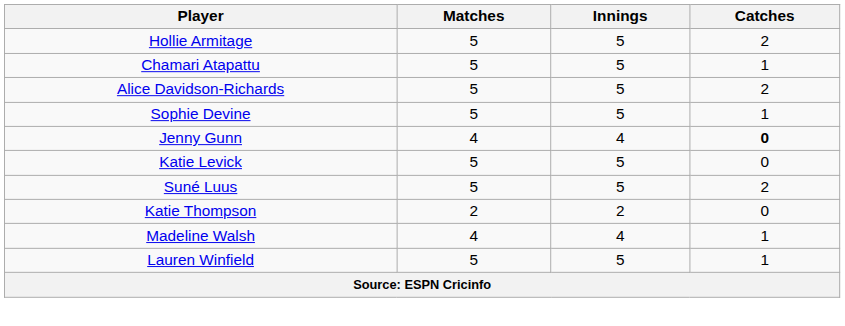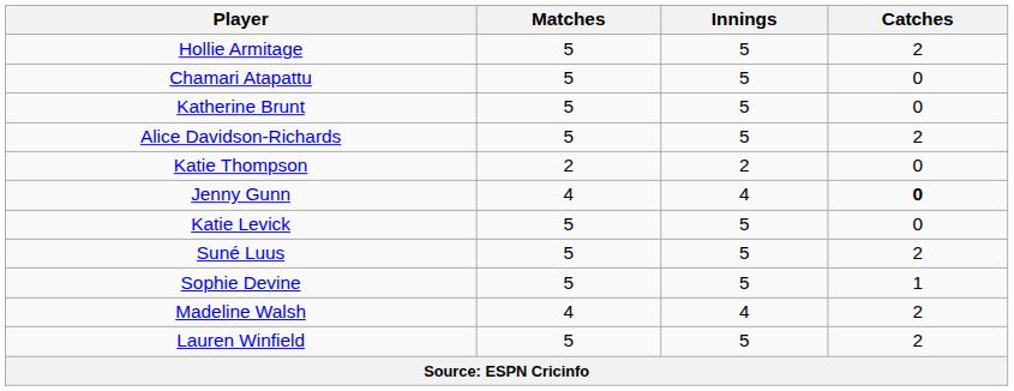 <table class="wikitable" style="text-align:center; width:55%;">
 <tr>
 <th>Player</th>
 <th>Matches</th>
 <th>Innings</th>
 <th>Catches</th>
 </tr>
 <tr>
 <td><a href='#'>Hollie Armitage</a></td>
 <td>5</td>
 <td>5</td>
 <td>2</td>
 </tr>
 <tr>
 <td><a href='#'>Chamari Atapattu</a></td>
 <td>5</td>
 <td>5</td>
-<td>1</td>
+<td>0</td>
+</tr>
+<tr>
+<td><a href='#'>Katherine Brunt</a></td>
+<td>5</td>
+<td>5</td>
+<td>0</td>
 </tr>
 <tr>
 <td><a href='#'>Alice Davidson-Richards</a></td>
 <td>5</td>
 <td>5</td>
 <td>2</td>
 </tr>
 <tr>
-<td><a href='#'>Sophie Devine</a></td>
-<td>5</td>
-<td>5</td>
-<td>1</td>
+<td><a href='#'>Katie Thompson</a></td>
+<td>2</td>
+<td>2</td>
+<td>0</td>
 </tr>
 <tr>
 <td><a href='#'>Jenny Gunn</a></td>
 <td>4</td>
 <td>4</td>
 <td><strong>0</strong></td>
 </tr>
 <tr>
 <td><a href='#'>Katie Levick</a></td>
 <td>5</td>
 <td>5</td>
 <td>0</td>
 </tr>
 <tr>
 <td><a href='#'>Suné Luus</a></td>
 <td>5</td>
 <td>5</td>
 <td>2</td>
 </tr>
 <tr>
-<td><a href='#'>Katie Thompson</a></td>
-<td>2</td>
-<td>2</td>
-<td>0</td>
+<td><a href='#'>Sophie Devine</a></td>
+<td>5</td>
+<td>5</td>
+<td>1</td>
 </tr>
 <tr>
 <td><a href='#'>Madeline Walsh</a></td>
 <td>4</td>
 <td>4</td>
-<td>1</td>
+<td>2</td>
 </tr>
 <tr>
 <td><a href='#'>Lauren Winfield</a></td>
 <td>5</td>
 <td>5</td>
-<td>1</td>
+<td>2</td>
 </tr>
 <tr>
 <th colspan="4"><small>Source: ESPN Cricinfo </small></th>
 </tr>
 </table>
